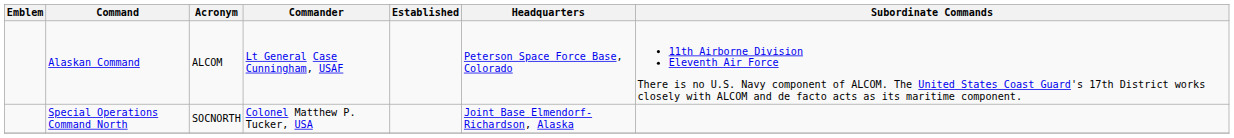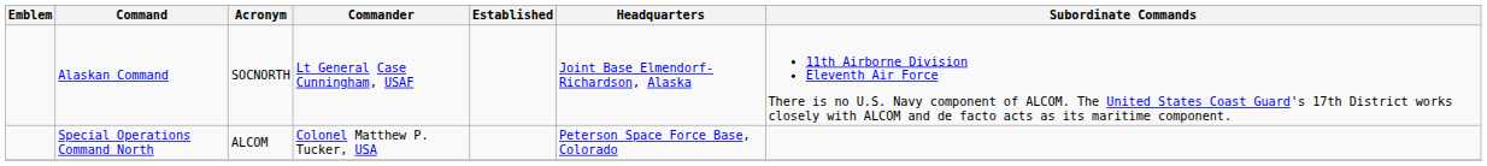 <table class="wikitable">
 <tr>
 <th>Emblem</th>
 <th>Command</th>
 <th>Acronym</th>
 <th>Commander</th>
 <th>Established</th>
 <th>Headquarters</th>
 <th>Subordinate Commands</th>
 </tr>
 <tr>
 <td></td>
 <td><a href='#'>Alaskan Command</a></td>
-<td>ALCOM</td>
+<td>SOCNORTH</td>
 <td><a href='#'>Lt General</a> <a href='#'>Case Cunningham</a>, <a href='#'>USAF</a></td>
 <td></td>
-<td><a href='#'>Peterson Space Force Base</a>, <a href='#'>Colorado</a></td>
+<td><a href='#'>Joint Base Elmendorf-Richardson</a>, <a href='#'>Alaska</a></td>
 <td><br><ul><li> <a href='#'>11th Airborne Division</a></li><li> <a href='#'>Eleventh Air Force</a></li></ul>There is no U.S. Navy component of ALCOM. The <a href='#'>United States Coast Guard</a>'s 17th District works closely with ALCOM and de facto acts as its maritime component.</td>
 </tr>
 <tr>
 <td></td>
 <td><a href='#'>Special Operations Command North</a></td>
-<td>SOCNORTH</td>
+<td>ALCOM</td>
 <td><a href='#'>Colonel</a> Matthew P. Tucker, <a href='#'>USA</a></td>
 <td></td>
-<td><a href='#'>Joint Base Elmendorf-Richardson</a>, <a href='#'>Alaska</a></td>
+<td><a href='#'>Peterson Space Force Base</a>, <a href='#'>Colorado</a></td>
 <td></td>
 </tr>
 <tr>
 </tr>
 </table>
